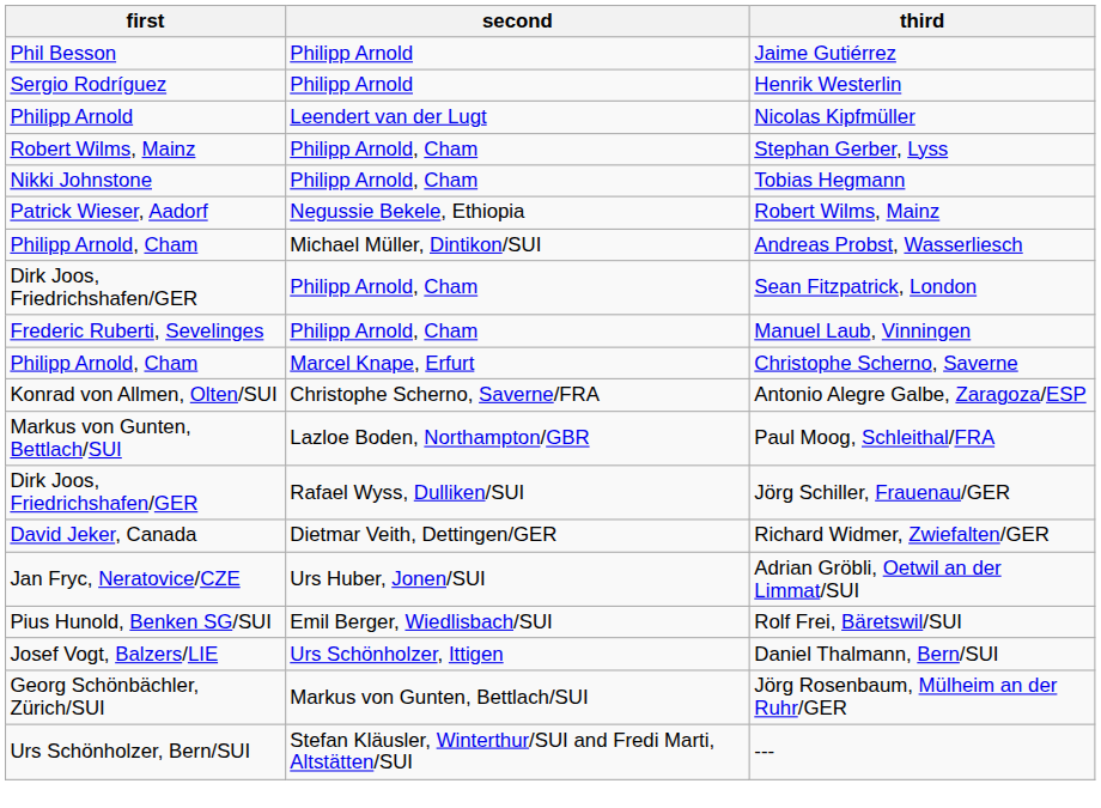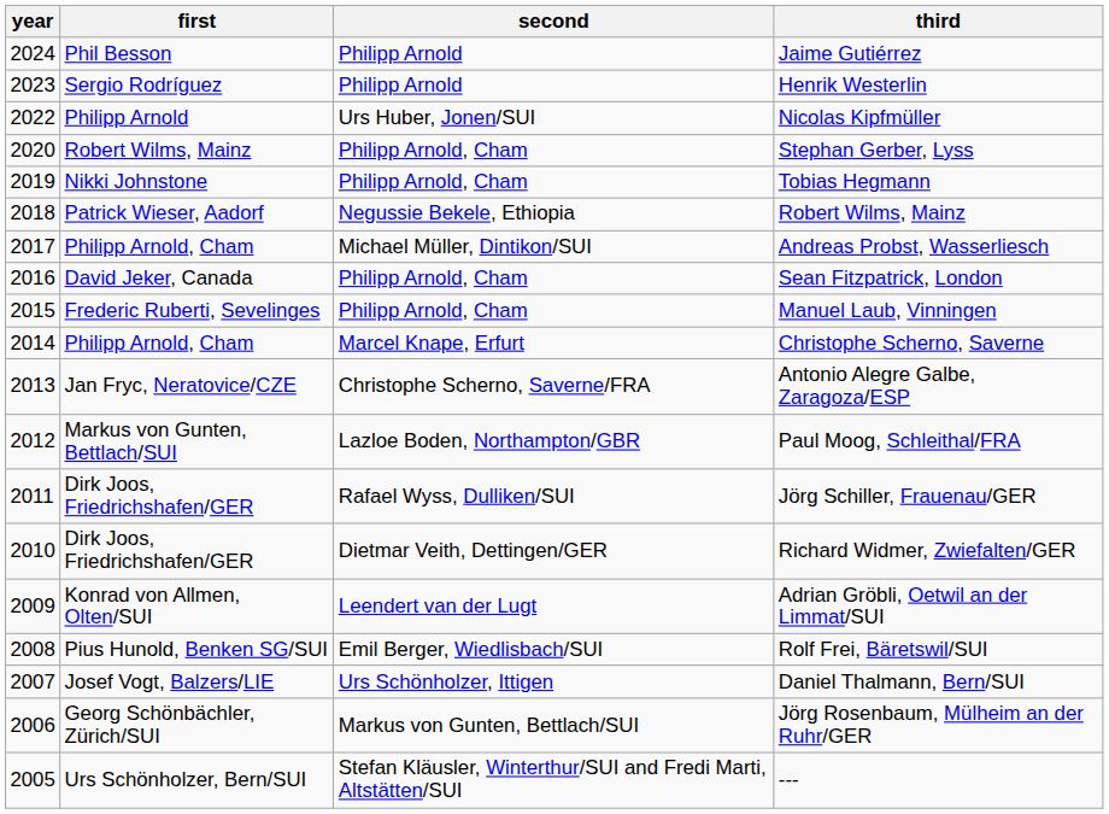 <table class=wikitable>
 <tr>
+<th>year</th>
 <th>first</th>
 <th>second</th>
 <th>third</th>
 </tr>
 <tr>
+<td>2024</td>
 <td> <a href='#'>Phil Besson</a></td>
 <td> <a href='#'>Philipp Arnold</a></td>
 <td> <a href='#'>Jaime Gutiérrez</a></td>
 </tr>
 <tr>
+<td>2023</td>
 <td> <a href='#'>Sergio Rodríguez</a></td>
 <td> <a href='#'>Philipp Arnold</a></td>
 <td> <a href='#'>Henrik Westerlin</a></td>
 </tr>
 <tr>
+<td>2022</td>
 <td> <a href='#'>Philipp Arnold</a></td>
-<td> <a href='#'>Leendert van der Lugt</a></td>
+<td>Urs Huber, <a href='#'>Jonen</a>/SUI</td>
 <td> <a href='#'>Nicolas Kipfmüller</a></td>
 </tr>
 <tr>
+<td>2020</td>
 <td> <a href='#'>Robert Wilms</a>, <a href='#'>Mainz</a></td>
 <td> <a href='#'>Philipp Arnold</a>, <a href='#'>Cham</a></td>
 <td> <a href='#'>Stephan Gerber</a>, <a href='#'>Lyss</a></td>
 </tr>
 <tr>
+<td>2019</td>
 <td> <a href='#'>Nikki Johnstone</a></td>
 <td> <a href='#'>Philipp Arnold</a>, <a href='#'>Cham</a></td>
 <td> <a href='#'>Tobias Hegmann</a></td>
 </tr>
 <tr>
+<td>2018</td>
 <td> <a href='#'>Patrick Wieser</a>, <a href='#'>Aadorf</a></td>
 <td> <a href='#'>Negussie Bekele</a>, Ethiopia</td>
 <td> <a href='#'>Robert Wilms</a>, <a href='#'>Mainz</a></td>
 </tr>
 <tr>
+<td>2017</td>
 <td> <a href='#'>Philipp Arnold</a>, <a href='#'>Cham</a></td>
 <td>Michael Müller, <a href='#'>Dintikon</a>/SUI</td>
 <td> <a href='#'>Andreas Probst</a>, <a href='#'>Wasserliesch</a></td>
 </tr>
 <tr>
-<td>Dirk Joos, Friedrichshafen/GER</td>
+<td>2016</td>
+<td> <a href='#'>David Jeker</a>, Canada</td>
 <td> <a href='#'>Philipp Arnold</a>, <a href='#'>Cham</a></td>
 <td> <a href='#'>Sean Fitzpatrick</a>, <a href='#'>London</a></td>
 </tr>
 <tr>
+<td>2015</td>
 <td> <a href='#'>Frederic Ruberti</a>, <a href='#'>Sevelinges</a></td>
 <td> <a href='#'>Philipp Arnold</a>, <a href='#'>Cham</a></td>
 <td> <a href='#'>Manuel Laub</a>, <a href='#'>Vinningen</a></td>
 </tr>
 <tr>
+<td>2014</td>
 <td> <a href='#'>Philipp Arnold</a>, <a href='#'>Cham</a></td>
 <td> <a href='#'>Marcel Knape</a>, <a href='#'>Erfurt</a></td>
 <td> <a href='#'>Christophe Scherno</a>, <a href='#'>Saverne</a></td>
 </tr>
 <tr>
-<td>Konrad von Allmen, <a href='#'>Olten</a>/SUI</td>
+<td>2013</td>
+<td>Jan Fryc, <a href='#'>Neratovice</a>/<a href='#'>CZE</a></td>
 <td>Christophe Scherno, <a href='#'>Saverne</a>/FRA</td>
 <td>Antonio Alegre Galbe, <a href='#'>Zaragoza</a>/<a href='#'>ESP</a></td>
 </tr>
 <tr>
+<td>2012</td>
 <td>Markus von Gunten, <a href='#'>Bettlach</a>/<a href='#'>SUI</a></td>
 <td>Lazloe Boden, <a href='#'>Northampton</a>/<a href='#'>GBR</a></td>
 <td>Paul Moog, <a href='#'>Schleithal</a>/<a href='#'>FRA</a></td>
 </tr>
 <tr>
+<td>2011</td>
 <td>Dirk Joos, <a href='#'>Friedrichshafen</a>/<a href='#'>GER</a></td>
 <td>Rafael Wyss, <a href='#'>Dulliken</a>/SUI</td>
 <td>Jörg Schiller, <a href='#'>Frauenau</a>/GER</td>
 </tr>
 <tr>
-<td> <a href='#'>David Jeker</a>, Canada</td>
+<td>2010</td>
+<td>Dirk Joos, Friedrichshafen/GER</td>
 <td>Dietmar Veith, Dettingen/GER</td>
 <td>Richard Widmer, <a href='#'>Zwiefalten</a>/GER</td>
 </tr>
 <tr>
-<td>Jan Fryc, <a href='#'>Neratovice</a>/<a href='#'>CZE</a></td>
-<td>Urs Huber, <a href='#'>Jonen</a>/SUI</td>
+<td>2009</td>
+<td>Konrad von Allmen, <a href='#'>Olten</a>/SUI</td>
+<td> <a href='#'>Leendert van der Lugt</a></td>
 <td>Adrian Gröbli, <a href='#'>Oetwil an der Limmat</a>/SUI</td>
 </tr>
 <tr>
+<td>2008</td>
 <td>Pius Hunold, <a href='#'>Benken SG</a>/SUI</td>
 <td>Emil Berger, <a href='#'>Wiedlisbach</a>/SUI</td>
 <td>Rolf Frei, <a href='#'>Bäretswil</a>/SUI</td>
 </tr>
 <tr>
+<td>2007</td>
 <td>Josef Vogt, <a href='#'>Balzers</a>/<a href='#'>LIE</a></td>
 <td> <a href='#'>Urs Schönholzer</a>, <a href='#'>Ittigen</a></td>
 <td>Daniel Thalmann, <a href='#'>Bern</a>/SUI</td>
 </tr>
 <tr>
+<td>2006</td>
 <td>Georg Schönbächler, Zürich/SUI</td>
 <td>Markus von Gunten, Bettlach/SUI</td>
 <td>Jörg Rosenbaum, <a href='#'>Mülheim an der Ruhr</a>/GER</td>
 </tr>
 <tr>
+<td>2005</td>
 <td>Urs Schönholzer, Bern/SUI</td>
 <td>Stefan Kläusler, <a href='#'>Winterthur</a>/SUI and Fredi Marti, <a href='#'>Altstätten</a>/SUI</td>
 <td>---</td>
 </tr>
 </table>
